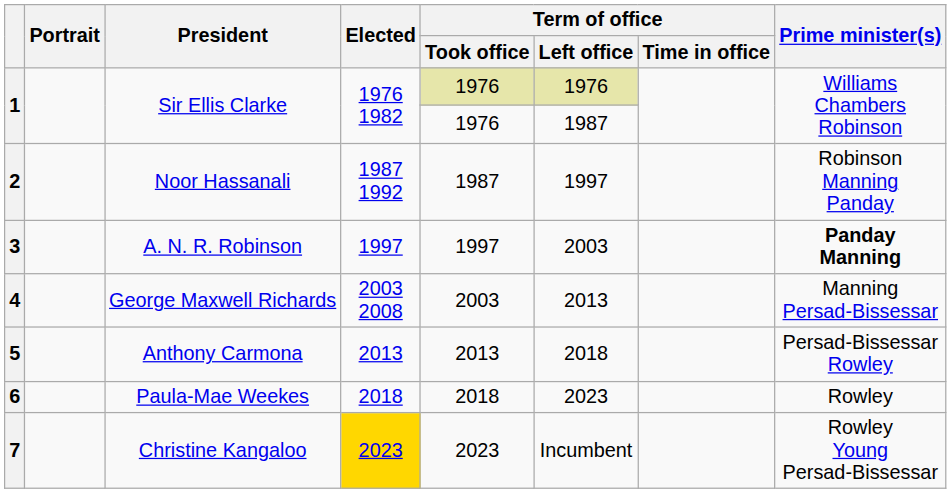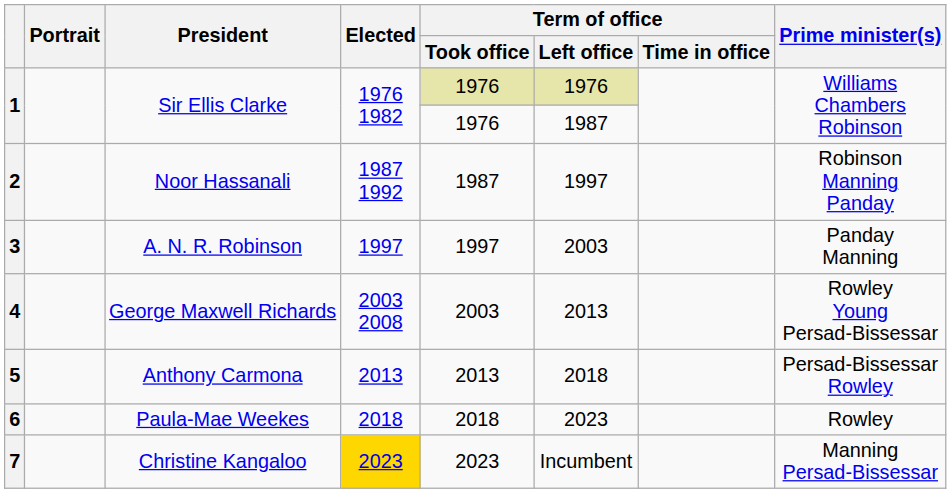 <table class="wikitable" style="text-align:center">
 <tr>
 <th rowspan="2"></th>
 <th rowspan="2">Portrait</th>
 <th rowspan="2">President<br></th>
 <th rowspan="2">Elected</th>
 <th colspan="3">Term of office</th>
 <th rowspan="2"><a href='#'>Prime minister(s)</a></th>
 </tr>
 <tr>
 <th>Took office</th>
 <th>Left office</th>
 <th>Time in office</th>
 </tr>
 <tr>
 <th rowspan=2>1</th>
 <td rowspan=2></td>
 <td rowspan=2><a href='#'>Sir Ellis Clarke</a><br></td>
 <td rowspan=2><a href='#'>1976</a><br><a href='#'>1982</a></td>
 <td style="background:#e6e6aa;"> 1976</td>
 <td style="background:#e6e6aa;"> 1976</td>
 <td rowspan=2></td>
 <td rowspan=2><a href='#'>Williams</a><br><a href='#'>Chambers</a><br><a href='#'>Robinson</a></td>
 </tr>
 <tr>
 <td> 1976</td>
 <td> 1987</td>
 </tr>
 <tr>
 <th>2</th>
 <td></td>
 <td><a href='#'>Noor Hassanali</a><br></td>
 <td><a href='#'>1987</a><br><a href='#'>1992</a></td>
 <td> 1987</td>
 <td> 1997</td>
 <td></td>
 <td>Robinson<br><a href='#'>Manning</a><br><a href='#'>Panday</a></td>
 </tr>
 <tr>
 <th>3</th>
 <td></td>
 <td><a href='#'>A. N. R. Robinson</a><br></td>
 <td><a href='#'>1997</a></td>
 <td> 1997</td>
 <td> 2003</td>
 <td></td>
-<td><strong>Panday<br>Manning</strong></td>
+<td>Panday<br>Manning</td>
 </tr>
 <tr>
 <th>4</th>
 <td></td>
 <td><a href='#'>George Maxwell Richards</a><br></td>
 <td><a href='#'>2003</a><br><a href='#'>2008</a></td>
 <td> 2003</td>
 <td> 2013</td>
 <td></td>
-<td>Manning<br><a href='#'>Persad-Bissessar</a></td>
+<td>Rowley<br><a href='#'>Young</a><br>Persad-Bissessar</td>
 </tr>
 <tr>
 <th>5</th>
 <td></td>
 <td><a href='#'>Anthony Carmona</a><br></td>
 <td><a href='#'>2013</a></td>
 <td> 2013</td>
 <td> 2018</td>
 <td></td>
 <td>Persad-Bissessar<br><a href='#'>Rowley</a></td>
 </tr>
 <tr>
 <th>6</th>
 <td></td>
 <td><a href='#'>Paula-Mae Weekes</a><br></td>
 <td><a href='#'>2018</a></td>
 <td> 2018</td>
 <td> 2023</td>
 <td></td>
 <td>Rowley</td>
 </tr>
 <tr>
 <th>7</th>
 <td></td>
 <td><a href='#'>Christine Kangaloo</a><br></td>
 <td style="background: gold;"><a href='#'>2023</a></td>
 <td> 2023</td>
 <td>Incumbent</td>
 <td></td>
-<td>Rowley<br><a href='#'>Young</a><br>Persad-Bissessar</td>
+<td>Manning<br><a href='#'>Persad-Bissessar</a></td>
 </tr>
 </table>
